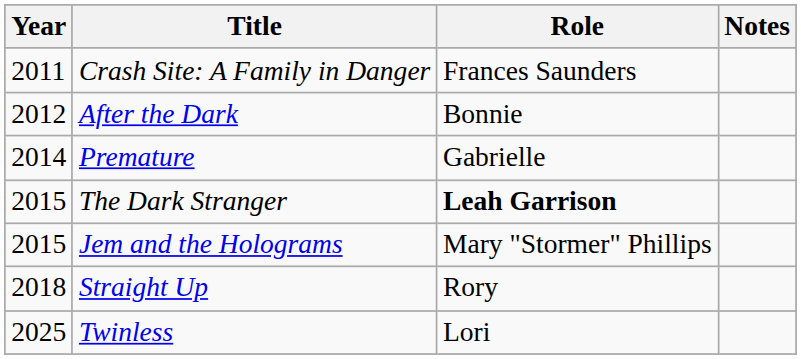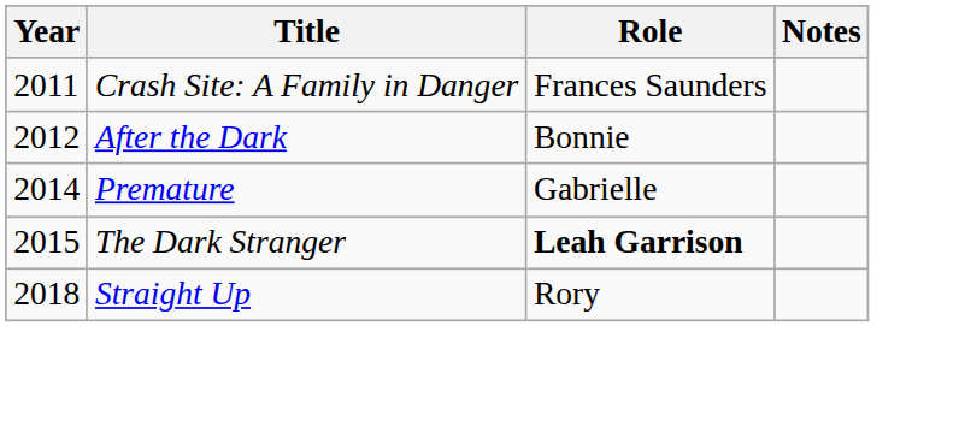 <table class="wikitable sortable">
 <tr>
 <th>Year</th>
 <th>Title</th>
 <th>Role</th>
 <th class="unsortable">Notes</th>
 </tr>
 <tr>
 <td>2011</td>
 <td><em>Crash Site: A Family in Danger</em></td>
 <td>Frances Saunders</td>
 <td></td>
 </tr>
 <tr>
 <td>2012</td>
 <td><em><a href='#'>After the Dark</a></em></td>
 <td>Bonnie</td>
 <td></td>
 </tr>
 <tr>
 <td>2014</td>
 <td><em><a href='#'>Premature</a></em></td>
 <td>Gabrielle</td>
 <td></td>
 </tr>
 <tr>
 <td>2015</td>
 <td data-sort-value="Dark Stranger, The"><em>The Dark Stranger</em></td>
 <td><strong>Leah Garrison</strong></td>
 <td></td>
 </tr>
 <tr>
-<td>2015</td>
-<td><em><a href='#'>Jem and the Holograms</a></em></td>
-<td>Mary "Stormer" Phillips</td>
-<td></td>
-</tr>
-<tr>
 <td>2018</td>
 <td><em><a href='#'>Straight Up</a></em></td>
 <td>Rory</td>
 <td></td>
 </tr>
-<tr>
-<td>2025</td>
-<td><em><a href='#'>Twinless</a></em></td>
-<td>Lori</td>
-<td></td>
-</tr>
 </table>
